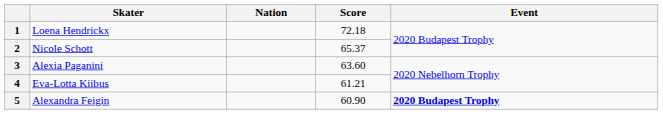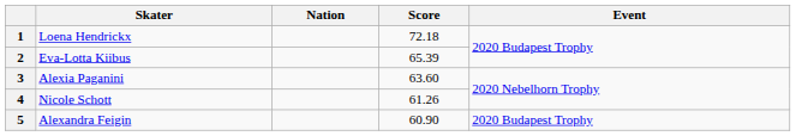 <table class="wikitable sortable" style="text-align:left; width:75%">
 <tr>
 <th scope="col"></th>
 <th scope="col">Skater</th>
 <th scope="col">Nation</th>
 <th scope="col">Score</th>
 <th scope="col">Event</th>
 </tr>
 <tr>
 <th scope="row">1</th>
 <td><a href='#'>Loena Hendrickx</a></td>
 <td></td>
 <td style="text-align:center;">72.18</td>
 <td rowspan="2"><a href='#'>2020 Budapest Trophy</a></td>
 </tr>
 <tr>
 <th scope="row">2</th>
-<td><a href='#'>Nicole Schott</a></td>
+<td><a href='#'>Eva-Lotta Kiibus</a></td>
 <td></td>
-<td style="text-align:center;">65.37</td>
+<td style="text-align:center;">65.39</td>
 </tr>
 <tr>
 <th scope="row">3</th>
 <td><a href='#'>Alexia Paganini</a></td>
 <td></td>
 <td style="text-align:center;">63.60</td>
 <td rowspan="2"><a href='#'>2020 Nebelhorn Trophy</a></td>
 </tr>
 <tr>
 <th scope="row">4</th>
-<td><a href='#'>Eva-Lotta Kiibus</a></td>
+<td><a href='#'>Nicole Schott</a></td>
 <td></td>
-<td style="text-align:center;">61.21</td>
+<td style="text-align:center;">61.26</td>
 </tr>
 <tr>
 <th scope="row">5</th>
 <td><a href='#'>Alexandra Feigin</a></td>
 <td></td>
 <td style="text-align:center;">60.90</td>
-<td><strong><a href='#'>2020 Budapest Trophy</a></strong></td>
+<td><a href='#'>2020 Budapest Trophy</a></td>
 </tr>
 </table>
